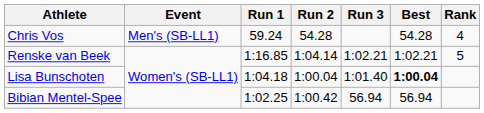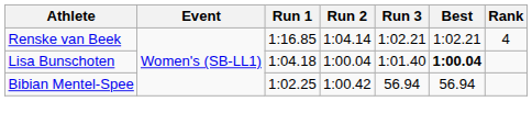 <table class="wikitable" style="font-size:90%">
 <tr>
 <th>Athlete</th>
 <th>Event</th>
 <th>Run 1</th>
 <th>Run 2</th>
 <th>Run 3</th>
 <th>Best</th>
 <th>Rank</th>
 </tr>
 <tr align=center>
-<td align=left><a href='#'>Chris Vos</a></td>
-<td align=left><a href='#'>Men's (SB-LL1)</a></td>
-<td>59.24</td>
-<td>54.28</td>
-<td></td>
-<td>54.28</td>
-<td>4</td>
-</tr>
-<tr align=center>
 <td align=left><a href='#'>Renske van Beek</a></td>
 <td align=left rowspan=3><a href='#'>Women's (SB-LL1)</a></td>
 <td>1:16.85</td>
 <td>1:04.14</td>
 <td>1:02.21</td>
 <td>1:02.21</td>
-<td>5</td>
+<td>4</td>
 </tr>
 <tr align=center>
 <td align=left><a href='#'>Lisa Bunschoten</a></td>
 <td>1:04.18</td>
 <td>1:00.04</td>
 <td>1:01.40</td>
 <td><strong>1:00.04</strong></td>
 <td></td>
 </tr>
 <tr align=center>
 <td align=left><a href='#'>Bibian Mentel-Spee</a></td>
 <td>1:02.25</td>
 <td>1:00.42</td>
 <td>56.94</td>
 <td>56.94</td>
 <td></td>
 </tr>
 </table>
